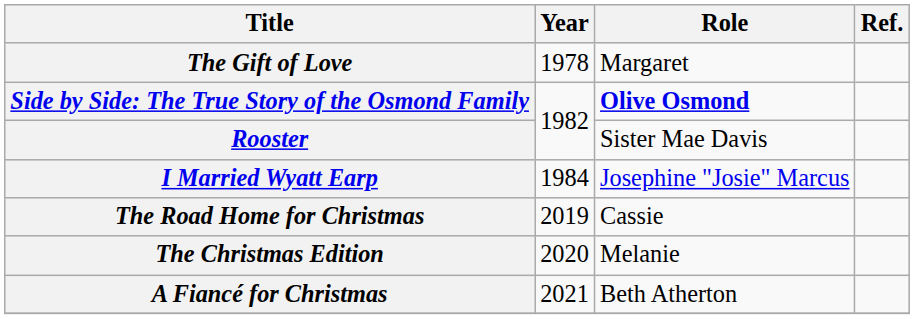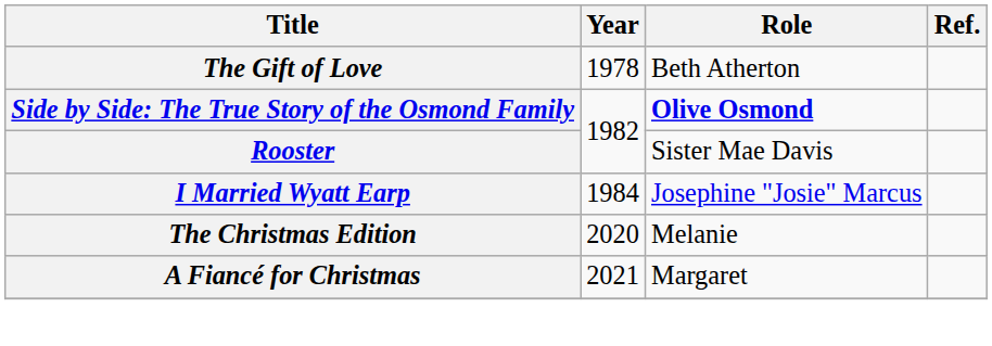 <table class="wikitable sortable plainrowheaders">
 <tr>
 <th scope="col">Title</th>
 <th scope="col">Year</th>
 <th scope="col">Role</th>
 <th scope="col" class="unsortable">Ref.</th>
 </tr>
 <tr>
 <th scope="row"><em>The Gift of Love</em></th>
 <td>1978</td>
-<td>Margaret</td>
+<td>Beth Atherton</td>
 <td align="center"></td>
 </tr>
 <tr>
 <th scope="row"><em><a href='#'>Side by Side: The True Story of the Osmond Family</a></em></th>
 <td rowspan="2">1982</td>
 <td><strong><a href='#'>Olive Osmond</a></strong></td>
 <td align="center"></td>
 </tr>
 <tr>
 <th scope="row"><em><a href='#'>Rooster</a></em></th>
 <td>Sister Mae Davis</td>
 <td align="center"></td>
 </tr>
 <tr>
 <th scope="row"><em><a href='#'>I Married Wyatt Earp</a></em></th>
 <td>1984</td>
 <td><a href='#'>Josephine "Josie" Marcus</a></td>
 <td align="center"></td>
 </tr>
 <tr>
-<th scope="row"><em>The Road Home for Christmas</em></th>
-<td>2019</td>
-<td>Cassie</td>
-<td align="center"></td>
-</tr>
-<tr>
 <th scope="row"><em>The Christmas Edition</em></th>
 <td>2020</td>
 <td>Melanie</td>
 <td align="center"></td>
 </tr>
 <tr>
 <th scope="row"><em>A Fiancé for Christmas</em></th>
 <td>2021</td>
-<td>Beth Atherton</td>
+<td>Margaret</td>
 <td align="center"></td>
 </tr>
 <tr>
 </tr>
 </table>
